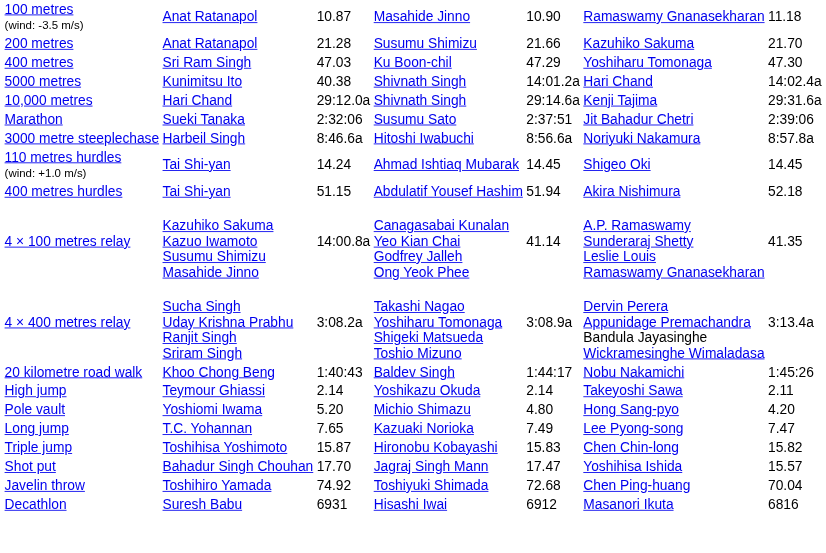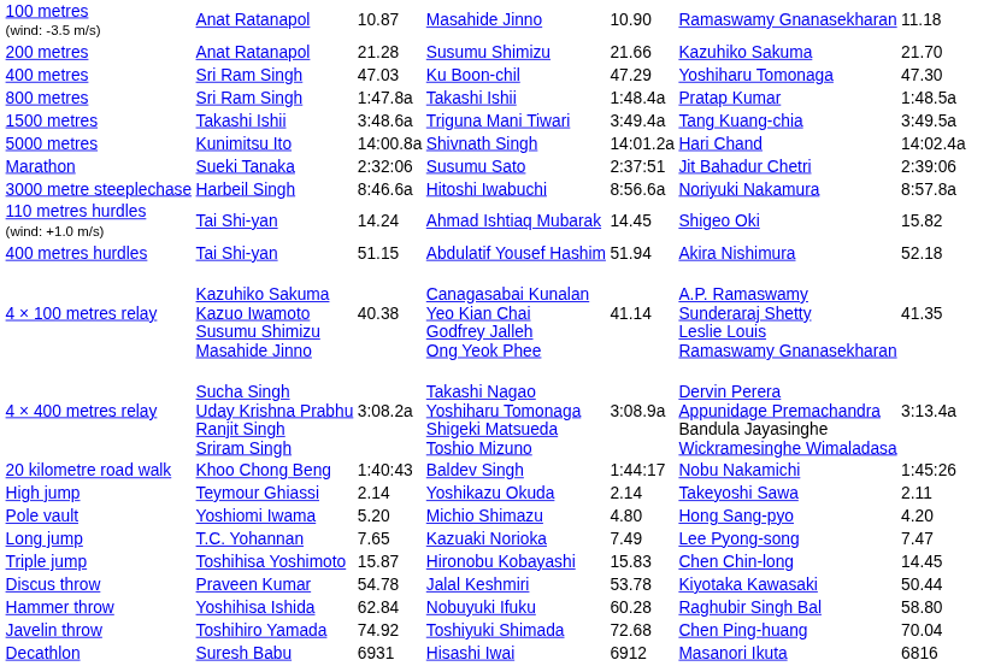 <table>
 <tr>
 <td><a href='#'>100 metres</a><br><small>(wind: -3.5 m/s)</small></td>
 <td><a href='#'>Anat Ratanapol</a><br> </td>
 <td>10.87</td>
 <td><a href='#'>Masahide Jinno</a><br> </td>
 <td>10.90</td>
 <td><a href='#'>Ramaswamy Gnanasekharan</a><br> </td>
 <td>11.18</td>
 </tr>
 <tr>
 <td><a href='#'>200 metres</a></td>
 <td><a href='#'>Anat Ratanapol</a><br> </td>
 <td>21.28</td>
 <td><a href='#'>Susumu Shimizu</a><br> </td>
 <td>21.66</td>
 <td><a href='#'>Kazuhiko Sakuma</a><br> </td>
 <td>21.70</td>
 </tr>
 <tr>
 <td><a href='#'>400 metres</a></td>
 <td><a href='#'>Sri Ram Singh</a><br> </td>
 <td>47.03</td>
 <td><a href='#'>Ku Boon-chil</a><br> </td>
 <td>47.29</td>
 <td><a href='#'>Yoshiharu Tomonaga</a><br> </td>
 <td>47.30</td>
 </tr>
 <tr>
+<td><a href='#'>800 metres</a></td>
+<td><a href='#'>Sri Ram Singh</a><br> </td>
+<td>1:47.8a</td>
+<td><a href='#'>Takashi Ishii</a><br> </td>
+<td>1:48.4a</td>
+<td><a href='#'>Pratap Kumar</a><br> </td>
+<td>1:48.5a</td>
+</tr>
+<tr>
+<td><a href='#'>1500 metres</a></td>
+<td><a href='#'>Takashi Ishii</a><br> </td>
+<td>3:48.6a</td>
+<td><a href='#'>Triguna Mani Tiwari</a><br> </td>
+<td>3:49.4a</td>
+<td><a href='#'>Tang Kuang-chia</a><br> </td>
+<td>3:49.5a</td>
+</tr>
+<tr>
 <td><a href='#'>5000 metres</a></td>
 <td><a href='#'>Kunimitsu Ito</a><br> </td>
-<td>40.38</td>
+<td>14:00.8a</td>
 <td><a href='#'>Shivnath Singh</a><br> </td>
 <td>14:01.2a</td>
 <td><a href='#'>Hari Chand</a><br> </td>
 <td>14:02.4a</td>
-</tr>
-<tr>
-<td><a href='#'>10,000 metres</a></td>
-<td><a href='#'>Hari Chand</a><br> </td>
-<td>29:12.0a</td>
-<td><a href='#'>Shivnath Singh</a><br> </td>
-<td>29:14.6a</td>
-<td><a href='#'>Kenji Tajima</a><br> </td>
-<td>29:31.6a</td>
 </tr>
 <tr>
 <td><a href='#'>Marathon</a></td>
 <td><a href='#'>Sueki Tanaka</a><br> </td>
 <td>2:32:06</td>
 <td><a href='#'>Susumu Sato</a><br> </td>
 <td>2:37:51</td>
 <td><a href='#'>Jit Bahadur Chetri</a><br> </td>
 <td>2:39:06</td>
 </tr>
 <tr>
 <td><a href='#'>3000 metre steeplechase</a></td>
 <td><a href='#'>Harbeil Singh</a><br> </td>
 <td>8:46.6a</td>
 <td><a href='#'>Hitoshi Iwabuchi</a><br> </td>
 <td>8:56.6a</td>
 <td><a href='#'>Noriyuki Nakamura</a><br> </td>
 <td>8:57.8a</td>
 </tr>
 <tr>
 <td><a href='#'>110 metres hurdles</a><br><small>(wind: +1.0 m/s)</small></td>
 <td><a href='#'>Tai Shi-yan</a><br> </td>
 <td>14.24</td>
 <td><a href='#'>Ahmad Ishtiaq Mubarak</a><br> </td>
 <td>14.45</td>
 <td><a href='#'>Shigeo Oki</a><br> </td>
-<td>14.45</td>
+<td>15.82</td>
 </tr>
 <tr>
 <td><a href='#'>400 metres hurdles</a></td>
 <td><a href='#'>Tai Shi-yan</a><br> </td>
 <td>51.15</td>
 <td><a href='#'>Abdulatif Yousef Hashim</a><br> </td>
 <td>51.94</td>
 <td><a href='#'>Akira Nishimura</a><br> </td>
 <td>52.18</td>
 </tr>
 <tr>
 <td><a href='#'>4 × 100 metres relay</a></td>
 <td><br><a href='#'>Kazuhiko Sakuma</a><br><a href='#'>Kazuo Iwamoto</a><br><a href='#'>Susumu Shimizu</a><br><a href='#'>Masahide Jinno</a></td>
-<td>14:00.8a</td>
+<td>40.38</td>
 <td><br><a href='#'>Canagasabai Kunalan</a><br><a href='#'>Yeo Kian Chai</a><br><a href='#'>Godfrey Jalleh</a><br><a href='#'>Ong Yeok Phee</a></td>
 <td>41.14</td>
 <td><br><a href='#'>A.P. Ramaswamy</a><br><a href='#'>Sunderaraj Shetty</a><br><a href='#'>Leslie Louis</a><br><a href='#'>Ramaswamy Gnanasekharan</a></td>
 <td>41.35</td>
 </tr>
 <tr>
 <td><a href='#'>4 × 400 metres relay</a></td>
 <td><br><a href='#'>Sucha Singh</a><br><a href='#'>Uday Krishna Prabhu</a><br><a href='#'>Ranjit Singh</a><br><a href='#'>Sriram Singh</a></td>
 <td>3:08.2a</td>
 <td><br><a href='#'>Takashi Nagao</a><br><a href='#'>Yoshiharu Tomonaga</a><br><a href='#'>Shigeki Matsueda</a><br><a href='#'>Toshio Mizuno</a></td>
 <td>3:08.9a</td>
 <td><br><a href='#'>Dervin Perera</a><br><a href='#'>Appunidage Premachandra</a><br>Bandula Jayasinghe<br><a href='#'>Wickramesinghe Wimaladasa</a></td>
 <td>3:13.4a</td>
 </tr>
 <tr>
 <td><a href='#'>20 kilometre road walk</a></td>
 <td><a href='#'>Khoo Chong Beng</a><br> </td>
 <td>1:40:43</td>
 <td><a href='#'>Baldev Singh</a><br> </td>
 <td>1:44:17</td>
 <td><a href='#'>Nobu Nakamichi</a><br> </td>
 <td>1:45:26</td>
 </tr>
 <tr>
 <td><a href='#'>High jump</a></td>
 <td><a href='#'>Teymour Ghiassi</a><br> </td>
 <td>2.14</td>
 <td><a href='#'>Yoshikazu Okuda</a><br> </td>
 <td>2.14</td>
 <td><a href='#'>Takeyoshi Sawa</a><br> </td>
 <td>2.11</td>
 </tr>
 <tr>
 <td><a href='#'>Pole vault</a></td>
 <td><a href='#'>Yoshiomi Iwama</a><br> </td>
 <td>5.20</td>
 <td><a href='#'>Michio Shimazu</a><br> </td>
 <td>4.80</td>
 <td><a href='#'>Hong Sang-pyo</a><br> </td>
 <td>4.20</td>
 </tr>
 <tr>
 <td><a href='#'>Long jump</a></td>
 <td><a href='#'>T.C. Yohannan</a><br> </td>
 <td>7.65</td>
 <td><a href='#'>Kazuaki Norioka</a><br> </td>
 <td>7.49</td>
 <td><a href='#'>Lee Pyong-song</a><br> </td>
 <td>7.47</td>
 </tr>
 <tr>
 <td><a href='#'>Triple jump</a></td>
 <td><a href='#'>Toshihisa Yoshimoto</a><br> </td>
 <td>15.87</td>
 <td><a href='#'>Hironobu Kobayashi</a><br> </td>
 <td>15.83</td>
 <td><a href='#'>Chen Chin-long</a><br> </td>
-<td>15.82</td>
+<td>14.45</td>
 </tr>
 <tr>
-<td><a href='#'>Shot put</a></td>
-<td><a href='#'>Bahadur Singh Chouhan</a><br> </td>
-<td>17.70</td>
-<td><a href='#'>Jagraj Singh Mann</a><br> </td>
-<td>17.47</td>
+<td><a href='#'>Discus throw</a></td>
+<td><a href='#'>Praveen Kumar</a><br> </td>
+<td>54.78</td>
+<td><a href='#'>Jalal Keshmiri</a><br> </td>
+<td>53.78</td>
+<td><a href='#'>Kiyotaka Kawasaki</a><br> </td>
+<td>50.44</td>
+</tr>
+<tr>
+<td><a href='#'>Hammer throw</a></td>
 <td><a href='#'>Yoshihisa Ishida</a><br> </td>
-<td>15.57</td>
+<td>62.84</td>
+<td><a href='#'>Nobuyuki Ifuku</a><br> </td>
+<td>60.28</td>
+<td><a href='#'>Raghubir Singh Bal</a><br> </td>
+<td>58.80</td>
 </tr>
 <tr>
 <td><a href='#'>Javelin throw</a></td>
 <td><a href='#'>Toshihiro Yamada</a><br> </td>
 <td>74.92</td>
 <td><a href='#'>Toshiyuki Shimada</a><br> </td>
 <td>72.68</td>
 <td><a href='#'>Chen Ping-huang</a><br> </td>
 <td>70.04</td>
 </tr>
 <tr>
 <td><a href='#'>Decathlon</a></td>
 <td><a href='#'>Suresh Babu</a><br> </td>
 <td>6931</td>
 <td><a href='#'>Hisashi Iwai</a><br> </td>
 <td>6912</td>
 <td><a href='#'>Masanori Ikuta</a><br> </td>
 <td>6816</td>
 </tr>
 </table>
